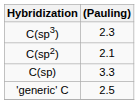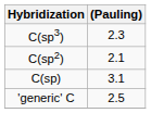 <table class="wikitable" style="text-align:center">
 <tr>
 <th>Hybridization</th>
 <th> (Pauling)</th>
 </tr>
 <tr>
 <td>C(sp<sup>3</sup>)</td>
 <td>2.3</td>
 </tr>
 <tr>
 <td>C(sp<sup>2</sup>)</td>
 <td>2.1</td>
 </tr>
 <tr>
 <td>C(sp)</td>
-<td>3.3</td>
+<td>3.1</td>
 </tr>
 <tr>
 <td>'generic' C</td>
 <td>2.5</td>
 </tr>
 <tr>
 </tr>
 </table>
